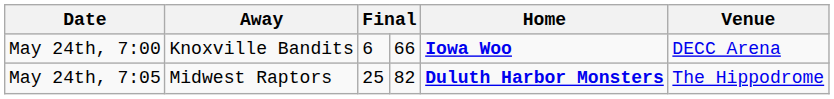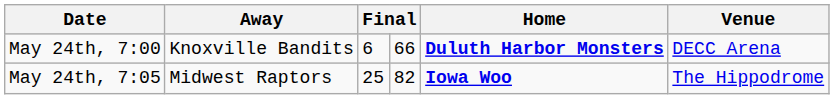 <table class="wikitable">
 <tr>
 <th>Date</th>
 <th>Away</th>
 <th colspan="2">Final</th>
 <th>Home</th>
 <th>Venue</th>
 </tr>
 <tr>
 <td>May 24th, 7:00</td>
 <td>Knoxville Bandits</td>
 <td>6</td>
 <td>66</td>
-<td><a href='#'><strong>Iowa Woo</strong></a></td>
+<td><a href='#'><strong>Duluth Harbor Monsters</strong></a></td>
 <td><a href='#'>DECC Arena</a></td>
 </tr>
 <tr>
 <td>May 24th, 7:05</td>
 <td>Midwest Raptors</td>
 <td>25</td>
 <td>82</td>
-<td><a href='#'><strong>Duluth Harbor Monsters</strong></a></td>
+<td><a href='#'><strong>Iowa Woo</strong></a></td>
 <td><a href='#'>The Hippodrome</a></td>
 </tr>
 </table>
